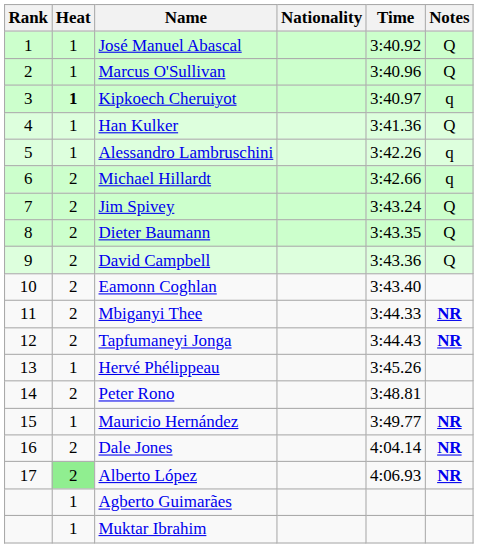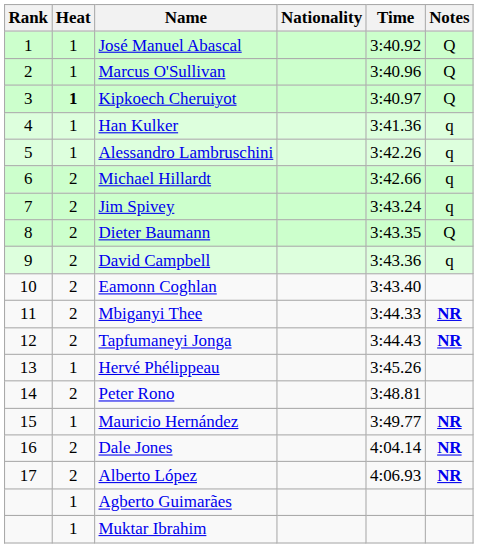 <table class="wikitable sortable" style="text-align:center">
 <tr>
 <th>Rank</th>
 <th>Heat</th>
 <th>Name</th>
 <th>Nationality</th>
 <th>Time</th>
 <th>Notes</th>
 </tr>
 <tr bgcolor=ccffcc>
 <td>1</td>
 <td>1</td>
 <td align="left"><a href='#'>José Manuel Abascal</a></td>
 <td align=left></td>
 <td>3:40.92</td>
 <td>Q</td>
 </tr>
 <tr bgcolor=ccffcc>
 <td>2</td>
 <td>1</td>
 <td align="left"><a href='#'>Marcus O'Sullivan</a></td>
 <td align=left></td>
 <td>3:40.96</td>
 <td>Q</td>
 </tr>
 <tr bgcolor=ccffcc>
 <td>3</td>
 <td><strong>1</strong></td>
 <td align="left"><a href='#'>Kipkoech Cheruiyot</a></td>
 <td align=left></td>
 <td>3:40.97</td>
-<td>q</td>
+<td>Q</td>
 </tr>
 <tr bgcolor=ddffdd>
 <td>4</td>
 <td>1</td>
 <td align="left"><a href='#'>Han Kulker</a></td>
 <td align=left></td>
 <td>3:41.36</td>
-<td>Q</td>
+<td>q</td>
 </tr>
 <tr bgcolor=ddffdd>
 <td>5</td>
 <td>1</td>
 <td align="left"><a href='#'>Alessandro Lambruschini</a></td>
 <td align=left></td>
 <td>3:42.26</td>
 <td>q</td>
 </tr>
 <tr bgcolor=ccffcc>
 <td>6</td>
 <td>2</td>
 <td align="left"><a href='#'>Michael Hillardt</a></td>
 <td align=left></td>
 <td>3:42.66</td>
 <td>q</td>
 </tr>
 <tr bgcolor=ccffcc>
 <td>7</td>
 <td>2</td>
 <td align="left"><a href='#'>Jim Spivey</a></td>
 <td align=left></td>
 <td>3:43.24</td>
-<td>Q</td>
+<td>q</td>
 </tr>
 <tr bgcolor=ccffcc>
 <td>8</td>
 <td>2</td>
 <td align="left"><a href='#'>Dieter Baumann</a></td>
 <td align=left></td>
 <td>3:43.35</td>
 <td>Q</td>
 </tr>
 <tr bgcolor=ddffdd>
 <td>9</td>
 <td>2</td>
 <td align="left"><a href='#'>David Campbell</a></td>
 <td align=left></td>
 <td>3:43.36</td>
-<td>Q</td>
+<td>q</td>
 </tr>
 <tr>
 <td>10</td>
 <td>2</td>
 <td align="left"><a href='#'>Eamonn Coghlan</a></td>
 <td align=left></td>
 <td>3:43.40</td>
 <td></td>
 </tr>
 <tr>
 <td>11</td>
 <td>2</td>
 <td align="left"><a href='#'>Mbiganyi Thee</a></td>
 <td align=left></td>
 <td>3:44.33</td>
 <td><strong><a href='#'>NR</a></strong></td>
 </tr>
 <tr>
 <td>12</td>
 <td>2</td>
 <td align="left"><a href='#'>Tapfumaneyi Jonga</a></td>
 <td align=left></td>
 <td>3:44.43</td>
 <td><strong><a href='#'>NR</a></strong></td>
 </tr>
 <tr>
 <td>13</td>
 <td>1</td>
 <td align="left"><a href='#'>Hervé Phélippeau</a></td>
 <td align=left></td>
 <td>3:45.26</td>
 <td></td>
 </tr>
 <tr>
 <td>14</td>
 <td>2</td>
 <td align="left"><a href='#'>Peter Rono</a></td>
 <td align=left></td>
 <td>3:48.81</td>
 <td></td>
 </tr>
 <tr>
 <td>15</td>
 <td>1</td>
 <td align="left"><a href='#'>Mauricio Hernández</a></td>
 <td align=left></td>
 <td>3:49.77</td>
 <td><strong><a href='#'>NR</a></strong></td>
 </tr>
 <tr>
 <td>16</td>
 <td>2</td>
 <td align="left"><a href='#'>Dale Jones</a></td>
 <td align=left></td>
 <td>4:04.14</td>
 <td><strong><a href='#'>NR</a></strong></td>
 </tr>
 <tr>
 <td>17</td>
-<td style="background: lightgreen;">2</td>
+<td>2</td>
 <td align="left"><a href='#'>Alberto López</a></td>
 <td align=left></td>
 <td>4:06.93</td>
 <td><strong><a href='#'>NR</a></strong></td>
 </tr>
 <tr>
 <td></td>
 <td>1</td>
 <td align="left"><a href='#'>Agberto Guimarães</a></td>
 <td align=left></td>
 <td></td>
 <td></td>
 </tr>
 <tr>
 <td></td>
 <td>1</td>
 <td align="left"><a href='#'>Muktar Ibrahim</a></td>
 <td align=left></td>
 <td></td>
 <td></td>
 </tr>
 </table>
